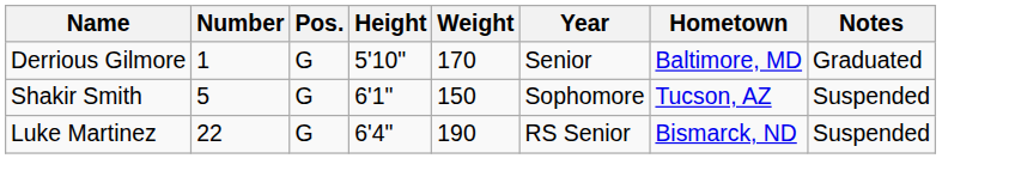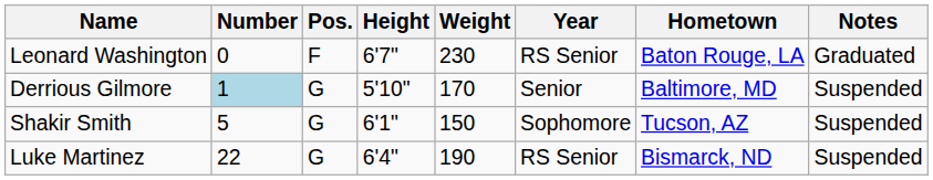 <table class="wikitable sortable" border="1">
 <tr>
 <th>Name</th>
 <th>Number</th>
 <th>Pos.</th>
 <th>Height</th>
 <th>Weight</th>
 <th>Year</th>
 <th>Hometown</th>
 <th class="unsortable">Notes</th>
 </tr>
 <tr>
+<td>Leonard Washington</td>
+<td>0</td>
+<td>F</td>
+<td>6'7"</td>
+<td>230</td>
+<td>RS Senior</td>
+<td><a href='#'>Baton Rouge, LA</a></td>
+<td>Graduated</td>
+</tr>
+<tr>
 <td>Derrious Gilmore</td>
-<td>1</td>
+<td style="background: lightblue;">1</td>
 <td>G</td>
 <td>5'10"</td>
 <td>170</td>
 <td>Senior</td>
 <td><a href='#'>Baltimore, MD</a></td>
-<td>Graduated</td>
+<td>Suspended</td>
 </tr>
 <tr>
 <td>Shakir Smith</td>
 <td>5</td>
 <td>G</td>
 <td>6'1"</td>
 <td>150</td>
 <td>Sophomore</td>
 <td><a href='#'>Tucson, AZ</a></td>
 <td>Suspended</td>
 </tr>
 <tr>
 <td>Luke Martinez</td>
 <td>22</td>
 <td>G</td>
 <td>6'4"</td>
 <td>190</td>
 <td>RS Senior</td>
 <td><a href='#'>Bismarck, ND</a></td>
 <td>Suspended</td>
 </tr>
 </table>
